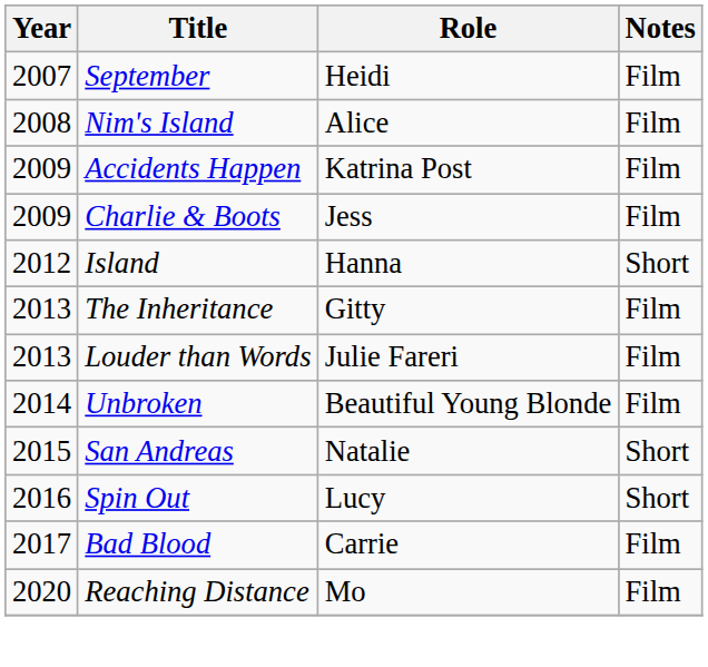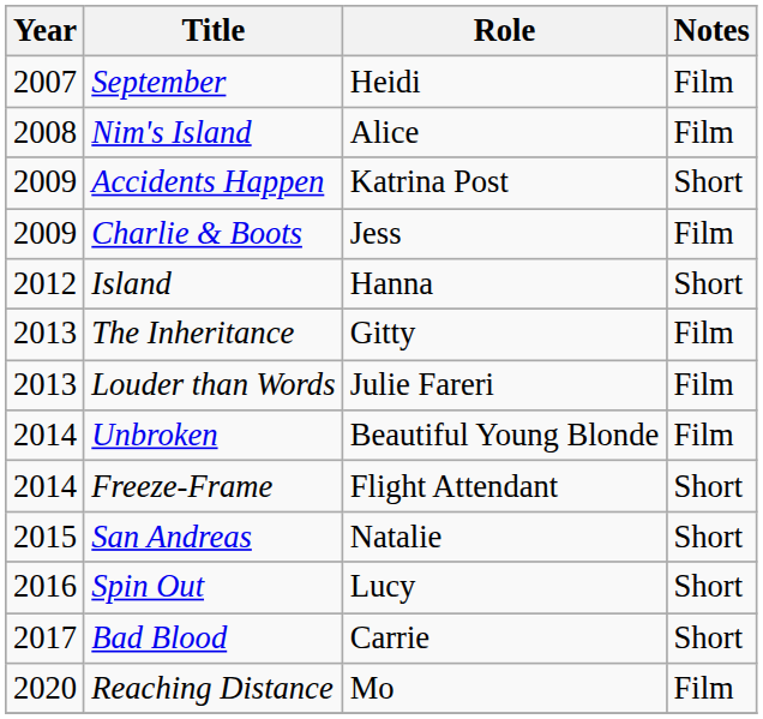 <table class="wikitable sortable">
 <tr>
 <th>Year</th>
 <th>Title</th>
 <th>Role</th>
 <th class="unsortable">Notes</th>
 </tr>
 <tr>
 <td>2007</td>
 <td><em><a href='#'>September</a></em></td>
 <td>Heidi</td>
 <td>Film</td>
 </tr>
 <tr>
 <td>2008</td>
 <td><em><a href='#'>Nim's Island</a></em></td>
 <td>Alice</td>
 <td>Film</td>
 </tr>
 <tr>
 <td>2009</td>
 <td><em><a href='#'>Accidents Happen</a></em></td>
 <td>Katrina Post</td>
-<td>Film</td>
+<td>Short</td>
 </tr>
 <tr>
 <td>2009</td>
 <td><em><a href='#'>Charlie & Boots</a></em></td>
 <td>Jess</td>
 <td>Film</td>
 </tr>
 <tr>
 <td>2012</td>
 <td><em>Island</em></td>
 <td>Hanna</td>
 <td>Short</td>
 </tr>
 <tr>
 <td>2013</td>
 <td><em>The Inheritance</em></td>
 <td>Gitty</td>
 <td>Film</td>
 </tr>
 <tr>
 <td>2013</td>
 <td><em>Louder than Words</em></td>
 <td>Julie Fareri</td>
 <td>Film</td>
 </tr>
 <tr>
 <td>2014</td>
 <td><em><a href='#'>Unbroken</a></em></td>
 <td>Beautiful Young Blonde</td>
 <td>Film</td>
 </tr>
 <tr>
+<td>2014</td>
+<td><em>Freeze-Frame</em></td>
+<td>Flight Attendant</td>
+<td>Short</td>
+</tr>
+<tr>
 <td>2015</td>
 <td><em><a href='#'>San Andreas</a></em></td>
 <td>Natalie</td>
 <td>Short</td>
 </tr>
 <tr>
 <td>2016</td>
 <td><em><a href='#'>Spin Out</a></em></td>
 <td>Lucy</td>
 <td>Short</td>
 </tr>
 <tr>
 <td>2017</td>
 <td><em><a href='#'>Bad Blood</a></em></td>
 <td>Carrie</td>
-<td>Film</td>
+<td>Short</td>
 </tr>
 <tr>
 <td>2020</td>
 <td><em>Reaching Distance</em></td>
 <td>Mo</td>
 <td>Film</td>
 </tr>
 <tr>
 </tr>
 </table>
